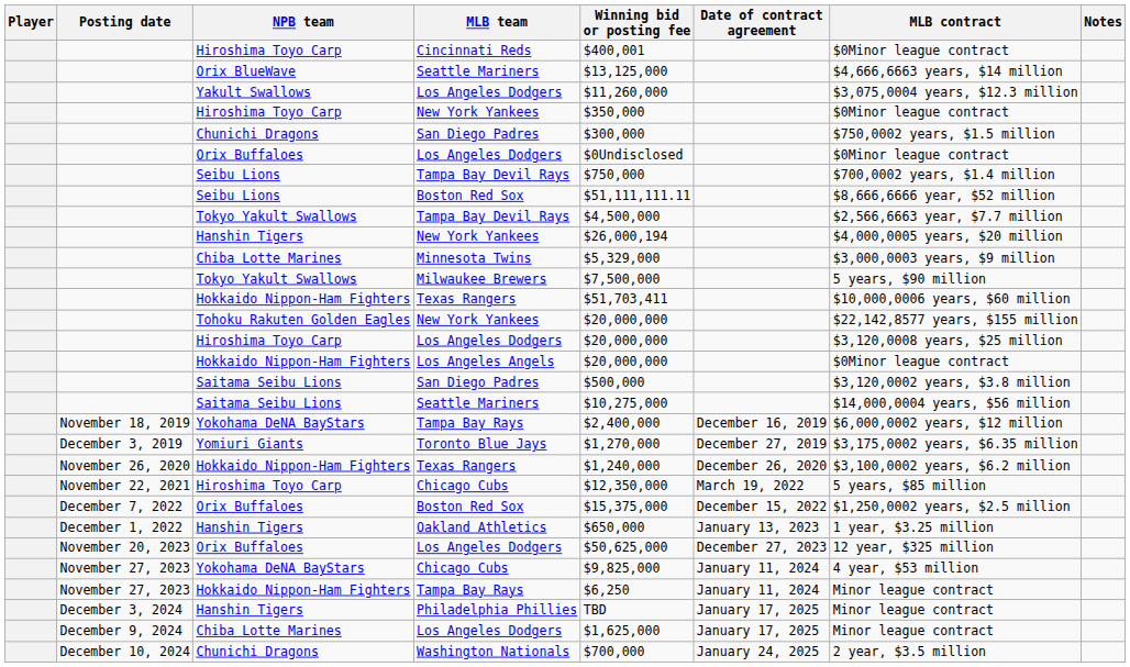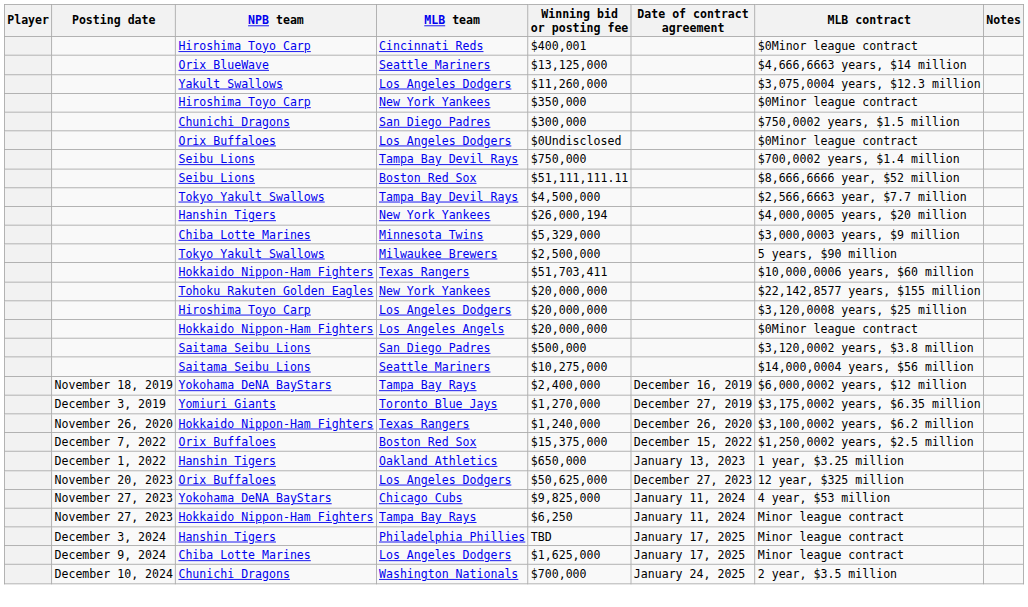 <table class="wikitable sortable plainrowheaders">
 <tr>
 <th scope="col">Player</th>
 <th scope="col">Posting date</th>
 <th scope="col"><a href='#'>NPB</a> team</th>
 <th scope="col"><a href='#'>MLB</a> team</th>
 <th scope="col">Winning bid<br>or posting fee</th>
 <th scope="col">Date of contract<br>agreement</th>
 <th scope="col">MLB contract</th>
 <th scope="col" class="unsortable">Notes</th>
 </tr>
 <tr>
 <th scope="row"></th>
 <td></td>
 <td><a href='#'>Hiroshima Toyo Carp</a></td>
 <td><a href='#'>Cincinnati Reds</a></td>
 <td>$400,001</td>
 <td></td>
 <td><span>$0</span>Minor league contract</td>
 <td></td>
 </tr>
 <tr>
 <th scope="row"></th>
 <td></td>
 <td><a href='#'>Orix BlueWave</a></td>
 <td><a href='#'>Seattle Mariners</a></td>
 <td>$13,125,000</td>
 <td></td>
 <td><span>$4,666,666</span>3 years, $14 million</td>
 <td></td>
 </tr>
 <tr>
 <th scope="row"></th>
 <td></td>
 <td><a href='#'>Yakult Swallows</a></td>
 <td><a href='#'>Los Angeles Dodgers</a></td>
 <td>$11,260,000</td>
 <td></td>
 <td><span>$3,075,000</span>4 years, $12.3 million</td>
 <td></td>
 </tr>
 <tr>
 <th scope="row"></th>
 <td></td>
 <td><a href='#'>Hiroshima Toyo Carp</a></td>
 <td><a href='#'>New York Yankees</a></td>
 <td>$350,000</td>
 <td></td>
 <td><span>$0</span>Minor league contract</td>
 <td></td>
 </tr>
 <tr>
 <th scope="row"></th>
 <td></td>
 <td><a href='#'>Chunichi Dragons</a></td>
 <td><a href='#'>San Diego Padres</a></td>
 <td>$300,000</td>
 <td></td>
 <td><span>$750,000</span>2 years, $1.5 million</td>
 <td></td>
 </tr>
 <tr>
 <th scope="row"></th>
 <td></td>
 <td><a href='#'>Orix Buffaloes</a></td>
 <td><a href='#'>Los Angeles Dodgers</a></td>
 <td><span>$0</span>Undisclosed</td>
 <td></td>
 <td><span>$0</span>Minor league contract</td>
 <td></td>
 </tr>
 <tr>
 <th scope="row"></th>
 <td></td>
 <td><a href='#'>Seibu Lions</a></td>
 <td><a href='#'>Tampa Bay Devil Rays</a></td>
 <td>$750,000</td>
 <td></td>
 <td><span>$700,000</span>2 years, $1.4 million</td>
 <td></td>
 </tr>
 <tr>
 <th scope="row"></th>
 <td></td>
 <td><a href='#'>Seibu Lions</a></td>
 <td><a href='#'>Boston Red Sox</a></td>
 <td>$51,111,111.11</td>
 <td></td>
 <td><span>$8,666,666</span>6 year, $52 million</td>
 <td></td>
 </tr>
 <tr>
 <th scope="row"></th>
 <td></td>
 <td><a href='#'>Tokyo Yakult Swallows</a></td>
 <td><a href='#'>Tampa Bay Devil Rays</a></td>
 <td>$4,500,000</td>
 <td></td>
 <td><span>$2,566,666</span>3 year, $7.7 million</td>
 <td></td>
 </tr>
 <tr>
 <th scope="row"></th>
 <td></td>
 <td><a href='#'>Hanshin Tigers</a></td>
 <td><a href='#'>New York Yankees</a></td>
 <td>$26,000,194</td>
 <td></td>
 <td><span>$4,000,000</span>5 years, $20 million</td>
 <td></td>
 </tr>
 <tr>
 <th scope="row"></th>
 <td></td>
 <td><a href='#'>Chiba Lotte Marines</a></td>
 <td><a href='#'>Minnesota Twins</a></td>
 <td>$5,329,000</td>
 <td></td>
 <td><span>$3,000,000</span>3 years, $9 million</td>
 <td></td>
 </tr>
 <tr>
 <th scope="row"></th>
 <td></td>
 <td><a href='#'>Tokyo Yakult Swallows</a></td>
 <td><a href='#'>Milwaukee Brewers</a></td>
-<td>$7,500,000</td>
+<td>$2,500,000</td>
 <td></td>
 <td>5 years, $90 million</td>
 <td></td>
 </tr>
 <tr>
 <th scope="row"></th>
 <td></td>
 <td><a href='#'>Hokkaido Nippon-Ham Fighters</a></td>
 <td><a href='#'>Texas Rangers</a></td>
 <td>$51,703,411</td>
 <td></td>
 <td><span>$10,000,000</span>6 years, $60 million</td>
 <td></td>
 </tr>
 <tr>
 <th scope="row"></th>
 <td></td>
 <td><a href='#'>Tohoku Rakuten Golden Eagles</a></td>
 <td><a href='#'>New York Yankees</a></td>
 <td>$20,000,000</td>
 <td></td>
 <td><span>$22,142,857</span>7 years, $155 million</td>
 <td></td>
 </tr>
 <tr>
 <th scope="row"></th>
 <td></td>
 <td><a href='#'>Hiroshima Toyo Carp</a></td>
 <td><a href='#'>Los Angeles Dodgers</a></td>
 <td>$20,000,000</td>
 <td></td>
 <td><span>$3,120,000</span>8 years, $25 million</td>
 <td></td>
 </tr>
 <tr>
 <th scope="row"></th>
 <td></td>
 <td><a href='#'>Hokkaido Nippon-Ham Fighters</a></td>
 <td><a href='#'>Los Angeles Angels</a></td>
 <td>$20,000,000</td>
 <td></td>
 <td><span>$0</span>Minor league contract</td>
 <td></td>
 </tr>
 <tr>
 <th scope="row"></th>
 <td></td>
 <td><a href='#'>Saitama Seibu Lions</a></td>
 <td><a href='#'>San Diego Padres</a></td>
 <td>$500,000</td>
 <td></td>
 <td><span>$3,120,000</span>2 years, $3.8 million</td>
 <td></td>
 </tr>
 <tr>
 <th scope="row"></th>
 <td></td>
 <td><a href='#'>Saitama Seibu Lions</a></td>
 <td><a href='#'>Seattle Mariners</a></td>
 <td>$10,275,000</td>
 <td></td>
 <td><span>$14,000,000</span>4 years, $56 million</td>
 <td></td>
 </tr>
 <tr>
 <th scope="row"></th>
 <td>November 18, 2019</td>
 <td><a href='#'>Yokohama DeNA BayStars</a></td>
 <td><a href='#'>Tampa Bay Rays</a></td>
 <td>$2,400,000</td>
 <td>December 16, 2019</td>
 <td><span>$6,000,000</span>2 years, $12 million</td>
 <td></td>
 </tr>
 <tr>
 <th scope="row"></th>
 <td>December 3, 2019</td>
 <td><a href='#'>Yomiuri Giants</a></td>
 <td><a href='#'>Toronto Blue Jays</a></td>
 <td>$1,270,000</td>
 <td>December 27, 2019</td>
 <td><span>$3,175,000</span>2 years, $6.35 million</td>
 <td></td>
 </tr>
 <tr>
 <th scope="row"></th>
 <td>November 26, 2020</td>
 <td><a href='#'>Hokkaido Nippon-Ham Fighters</a></td>
 <td><a href='#'>Texas Rangers</a></td>
 <td>$1,240,000</td>
 <td>December 26, 2020</td>
 <td><span>$3,100,000</span>2 years, $6.2 million</td>
 <td></td>
 </tr>
 <tr>
 <th scope="row"></th>
-<td>November 22, 2021</td>
-<td><a href='#'>Hiroshima Toyo Carp</a></td>
-<td><a href='#'>Chicago Cubs</a></td>
-<td>$12,350,000</td>
-<td>March 19, 2022</td>
-<td>5 years, $85 million</td>
-<td></td>
-</tr>
-<tr>
-<th scope="row"></th>
 <td>December 7, 2022</td>
 <td><a href='#'>Orix Buffaloes</a></td>
 <td><a href='#'>Boston Red Sox</a></td>
 <td>$15,375,000</td>
 <td>December 15, 2022</td>
 <td><span>$1,250,000</span>2 years, $2.5 million</td>
 <td></td>
 </tr>
 <tr>
 <th scope="row"></th>
 <td>December 1, 2022</td>
 <td><a href='#'>Hanshin Tigers</a></td>
 <td><a href='#'>Oakland Athletics</a></td>
 <td>$650,000</td>
 <td>January 13, 2023</td>
 <td>1 year, $3.25 million</td>
 <td></td>
 </tr>
 <tr>
 <th scope="row"></th>
 <td>November 20, 2023</td>
 <td><a href='#'>Orix Buffaloes</a></td>
 <td><a href='#'>Los Angeles Dodgers</a></td>
 <td>$50,625,000</td>
 <td>December 27, 2023</td>
 <td>12 year, $325 million</td>
 <td></td>
 </tr>
 <tr>
 <th scope="row"></th>
 <td>November 27, 2023</td>
 <td><a href='#'>Yokohama DeNA BayStars</a></td>
 <td><a href='#'>Chicago Cubs</a></td>
 <td>$9,825,000</td>
 <td>January 11, 2024</td>
 <td>4 year, $53 million</td>
 <td></td>
 </tr>
 <tr>
 <th scope="row"></th>
 <td>November 27, 2023</td>
 <td><a href='#'>Hokkaido Nippon-Ham Fighters</a></td>
 <td><a href='#'>Tampa Bay Rays</a></td>
 <td>$6,250</td>
 <td>January 11, 2024</td>
 <td>Minor league contract</td>
 <td></td>
 </tr>
 <tr>
 <th scope="row"></th>
 <td>December 3, 2024</td>
 <td><a href='#'>Hanshin Tigers</a></td>
 <td><a href='#'>Philadelphia Phillies</a></td>
 <td>TBD</td>
 <td>January 17, 2025</td>
 <td>Minor league contract</td>
 <td></td>
 </tr>
 <tr>
 <th scope="row"></th>
 <td>December 9, 2024</td>
 <td><a href='#'>Chiba Lotte Marines</a></td>
 <td><a href='#'>Los Angeles Dodgers</a></td>
 <td>$1,625,000</td>
 <td>January 17, 2025</td>
 <td>Minor league contract</td>
 <td></td>
 </tr>
 <tr>
 <th scope="row"></th>
 <td>December 10, 2024</td>
 <td><a href='#'>Chunichi Dragons</a></td>
 <td><a href='#'>Washington Nationals</a></td>
 <td>$700,000</td>
 <td>January 24, 2025</td>
 <td>2 year, $3.5 million</td>
 <td></td>
 </tr>
 </table>
